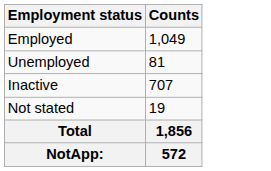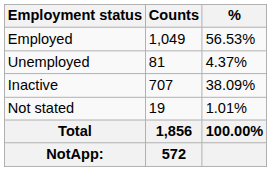 <table class="wikitable sortable">
 <tr>
 <th>Employment status</th>
 <th>Counts</th>
+<th>%</th>
 </tr>
 <tr>
 <td>Employed</td>
 <td>1,049</td>
+<td>56.53%</td>
 </tr>
 <tr>
 <td>Unemployed</td>
 <td>81</td>
+<td>4.37%</td>
 </tr>
 <tr>
 <td>Inactive</td>
 <td>707</td>
+<td>38.09%</td>
 </tr>
 <tr>
 <td>Not stated</td>
 <td>19</td>
+<td>1.01%</td>
 </tr>
 <tr>
 <th>Total</th>
 <th>1,856</th>
+<th>100.00%</th>
 </tr>
 <tr>
 <th>NotApp:</th>
 <th>572</th>
+<th></th>
 </tr>
 </table>
